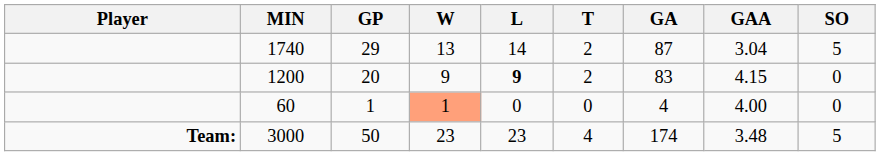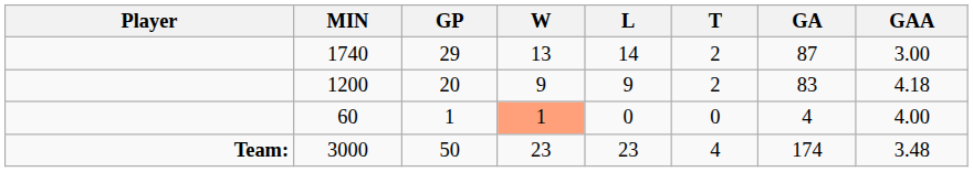 <table class="wikitable sortable" width="60%">
 <tr>
 <th bgcolor="#DDDDFF" width="10%">Player</th>
 <th width="3%" bgcolor="#DDDDFF" title="Minutes played">MIN</th>
 <th width="3%" bgcolor="#DDDDFF" title="Games played in">GP</th>
 <th width="3%" bgcolor="#DDDDFF" title="Wins">W</th>
 <th width="3%" bgcolor="#DDDDFF"title="Losses">L</th>
 <th width="3%" bgcolor="#DDDDFF" title="Ties">T</th>
 <th width="3%" bgcolor="#DDDDFF" title="Goals against">GA</th>
 <th width="3%" bgcolor="#DDDDFF" title="Goals against average">GAA</th>
-<th width="3%" bgcolor="#DDDDFF"title="Shut-outs">SO</th>
 </tr>
 <tr align="center">
 <td align="right"></td>
 <td>1740</td>
 <td>29</td>
 <td>13</td>
 <td>14</td>
 <td>2</td>
 <td>87</td>
-<td>3.04</td>
-<td>5</td>
+<td>3.00</td>
 </tr>
 <tr align="center">
 <td align="right"></td>
 <td>1200</td>
 <td>20</td>
 <td>9</td>
-<td><strong>9</strong></td>
+<td>9</td>
 <td>2</td>
 <td>83</td>
-<td>4.15</td>
-<td>0</td>
+<td>4.18</td>
 </tr>
 <tr align="center">
 <td align="right"></td>
 <td>60</td>
 <td>1</td>
 <td style="background: lightsalmon;">1</td>
 <td>0</td>
 <td>0</td>
 <td>4</td>
 <td>4.00</td>
-<td>0</td>
 </tr>
 <tr align="center">
 <td align="right"><strong>Team:</strong></td>
 <td>3000</td>
 <td>50</td>
 <td>23</td>
 <td>23</td>
 <td>4</td>
 <td>174</td>
 <td>3.48</td>
-<td>5</td>
 </tr>
 </table>
